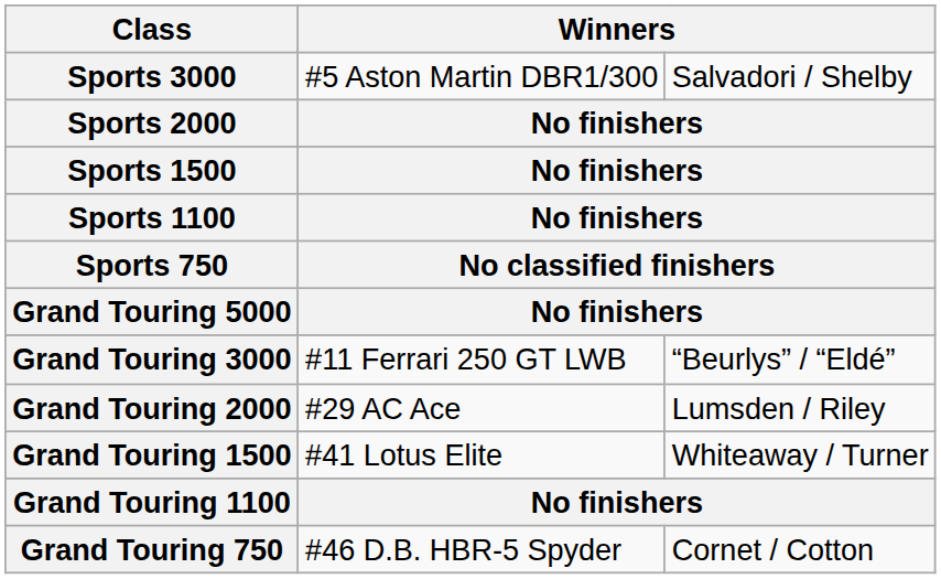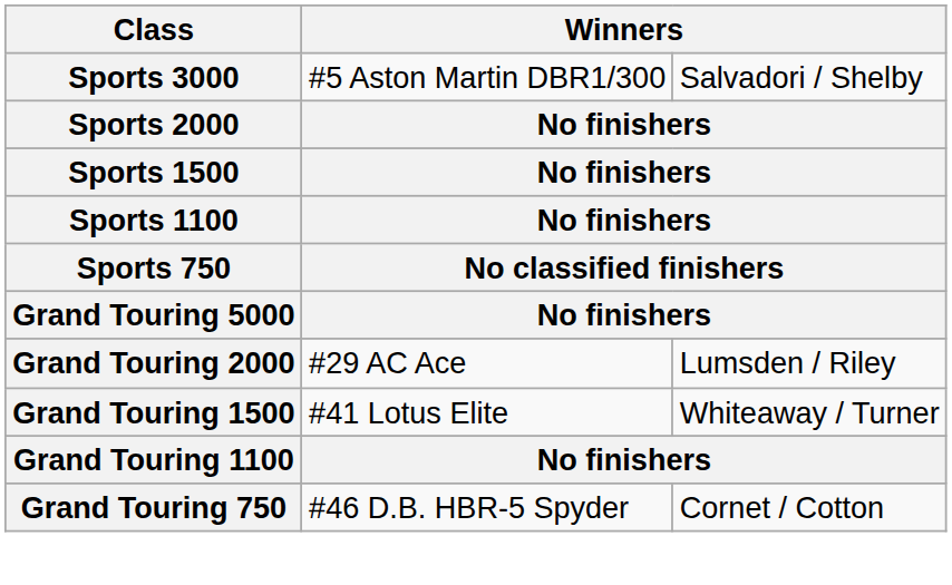 <table class="wikitable" style="font-size: 95%">
 <tr>
 <th>Class</th>
 <th colspan=2>Winners</th>
 </tr>
 <tr>
 <th>Sports 3000</th>
 <td>#5 Aston Martin DBR1/300</td>
 <td>Salvadori / Shelby</td>
 </tr>
 <tr>
 <th>Sports 2000</th>
 <th colspan=2>No finishers</th>
 </tr>
 <tr>
 <th>Sports 1500</th>
 <th colspan=2>No finishers</th>
 </tr>
 <tr>
 <th>Sports 1100</th>
 <th colspan=2>No finishers</th>
 </tr>
 <tr>
 <th>Sports 750</th>
 <th colspan=2>No classified finishers</th>
 </tr>
 <tr>
 <th>Grand Touring 5000</th>
 <th colspan=2>No finishers</th>
 </tr>
 <tr>
-<th>Grand Touring 3000</th>
-<td>#11 Ferrari 250 GT LWB</td>
-<td>“Beurlys” / “Eldé”</td>
-</tr>
-<tr>
 <th>Grand Touring 2000</th>
 <td>#29 AC Ace</td>
 <td>Lumsden / Riley</td>
 </tr>
 <tr>
 <th>Grand Touring 1500</th>
 <td>#41 Lotus Elite</td>
 <td>Whiteaway / Turner</td>
 </tr>
 <tr>
 <th>Grand Touring 1100</th>
 <th colspan=2>No finishers</th>
 </tr>
 <tr>
 <th>Grand Touring 750</th>
 <td>#46 D.B. HBR-5 Spyder</td>
 <td>Cornet / Cotton</td>
 </tr>
 </table>
